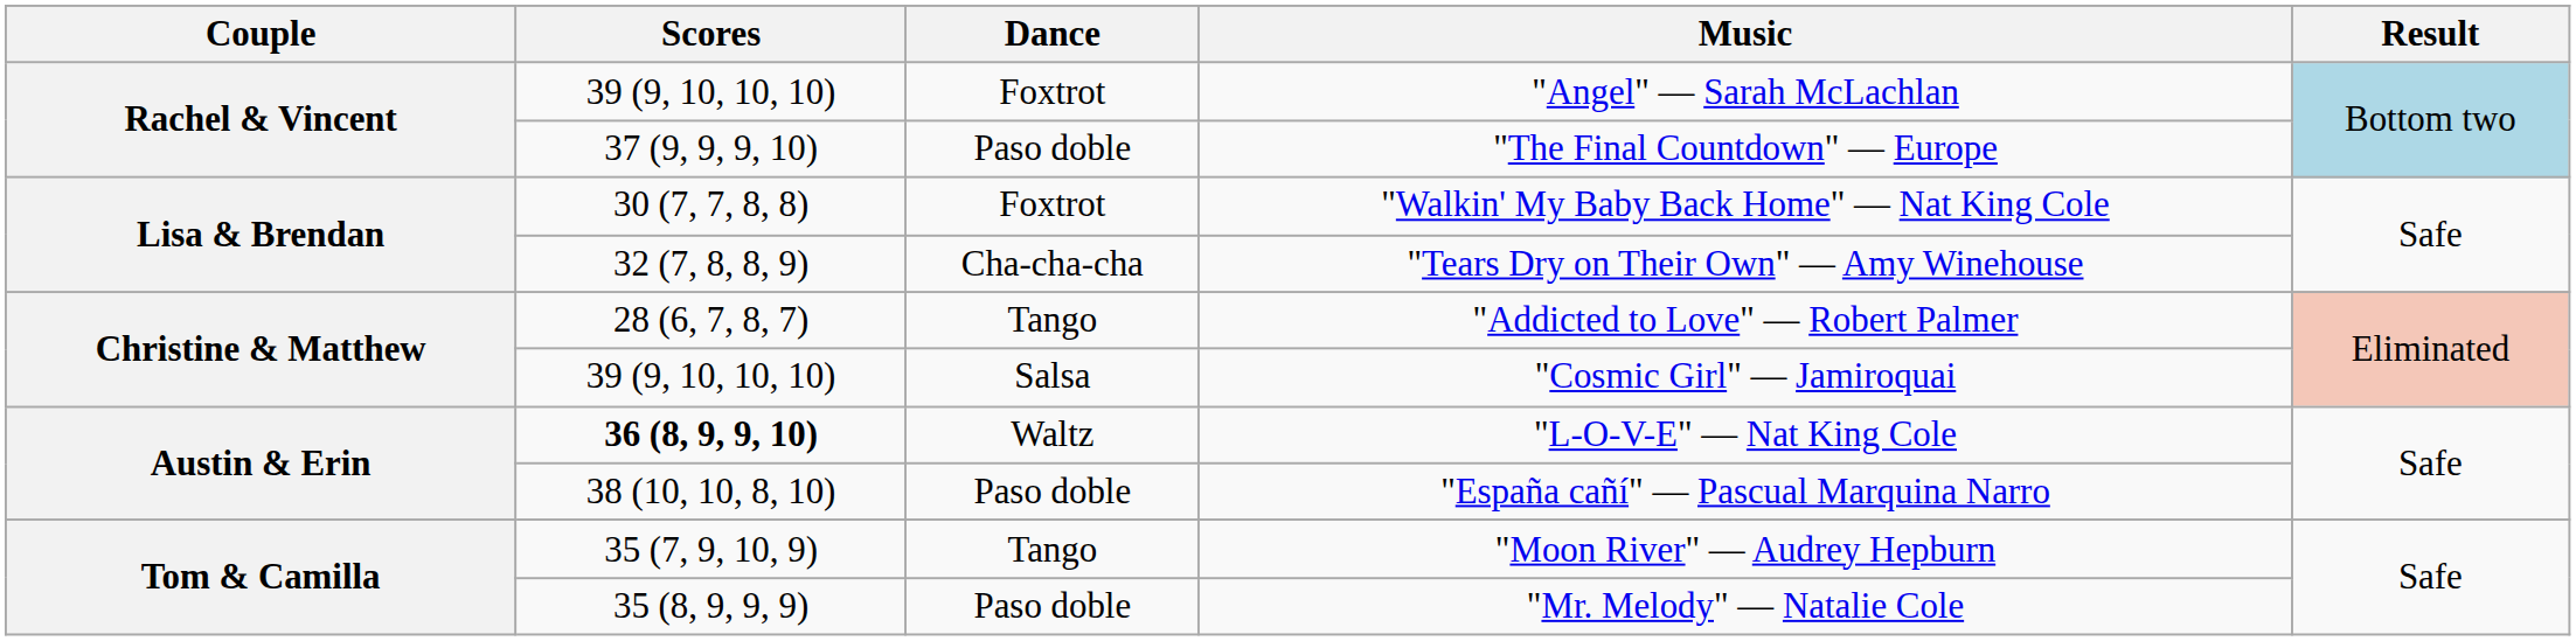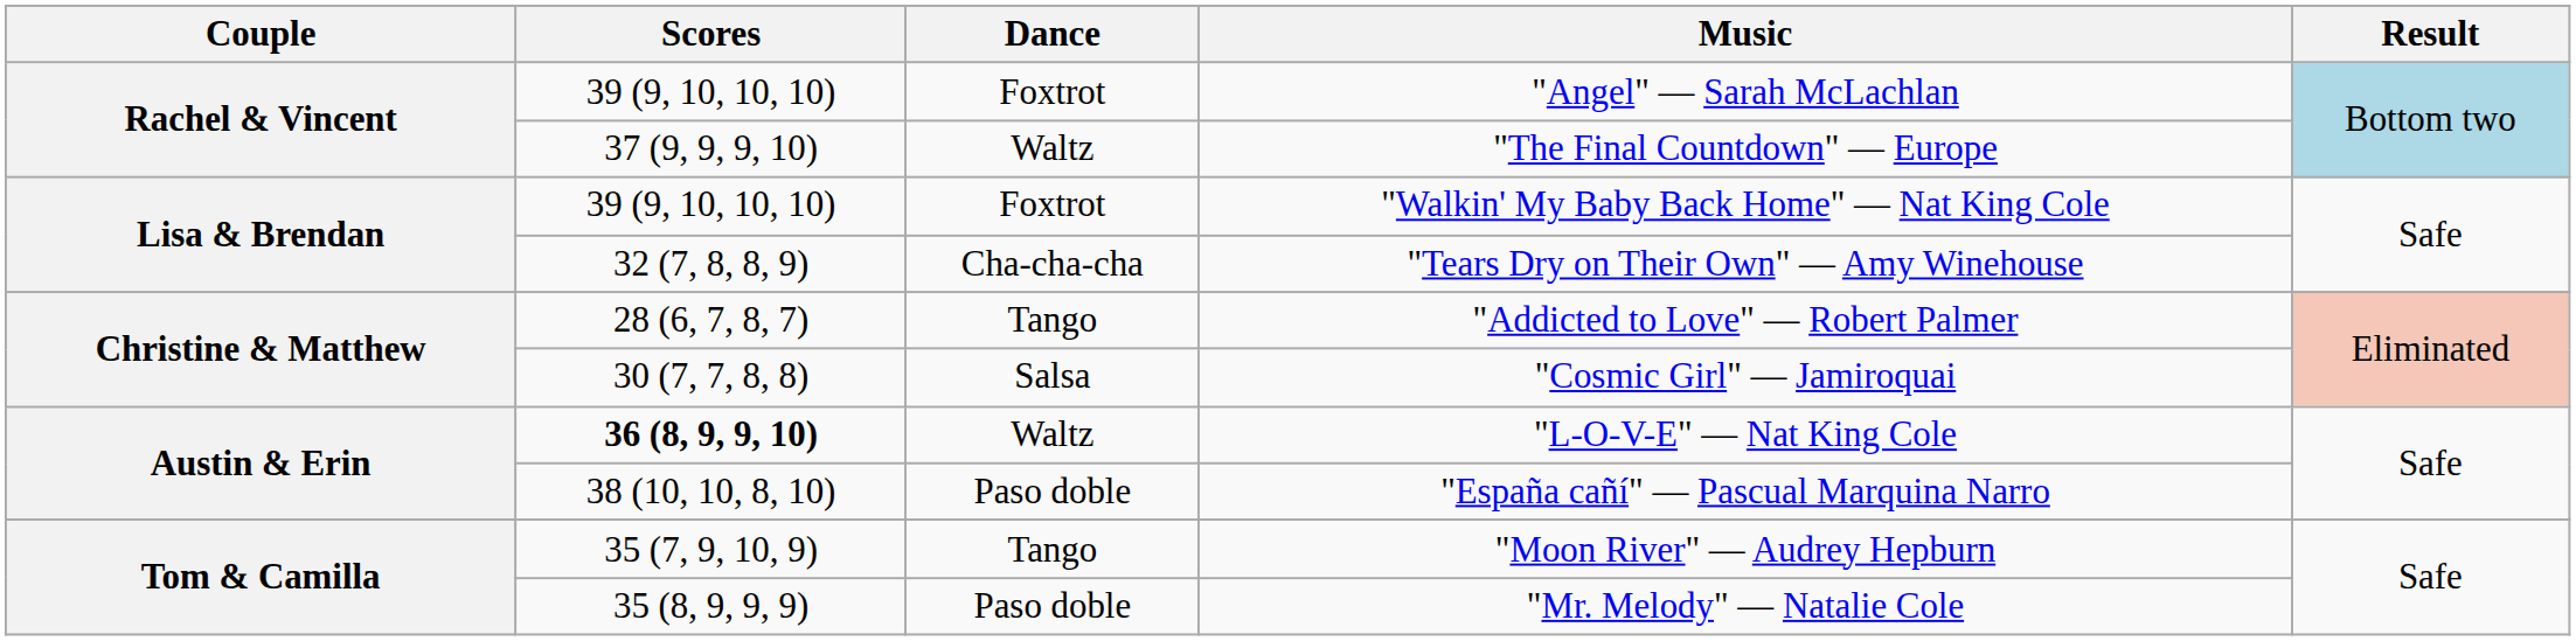 <table class="wikitable sortable" style="text-align:center; width:90%">
 <tr>
 <th scope="col">Couple</th>
 <th scope="col">Scores</th>
 <th scope="col" class="unsortable">Dance</th>
 <th scope="col" class="unsortable">Music</th>
 <th scope="col" class="unsortable">Result</th>
 </tr>
 <tr>
 <th scope="row" rowspan=2>Rachel & Vincent</th>
 <td>39 (9, 10, 10, 10)</td>
 <td>Foxtrot</td>
 <td>"<a href='#'>Angel</a>" — <a href='#'>Sarah McLachlan</a></td>
 <td rowspan=2 bgcolor="lightblue">Bottom two</td>
 </tr>
 <tr>
 <td>37 (9, 9, 9, 10)</td>
-<td>Paso doble</td>
+<td>Waltz</td>
 <td>"<a href='#'>The Final Countdown</a>" — <a href='#'>Europe</a></td>
 </tr>
 <tr>
 <th scope="row" rowspan=2>Lisa & Brendan</th>
-<td>30 (7, 7, 8, 8)</td>
+<td>39 (9, 10, 10, 10)</td>
 <td>Foxtrot</td>
 <td>"<a href='#'>Walkin' My Baby Back Home</a>" — <a href='#'>Nat King Cole</a></td>
 <td rowspan=2>Safe</td>
 </tr>
 <tr>
 <td>32 (7, 8, 8, 9)</td>
 <td>Cha-cha-cha</td>
 <td>"<a href='#'>Tears Dry on Their Own</a>" — <a href='#'>Amy Winehouse</a></td>
 </tr>
 <tr>
 <th scope="row" rowspan=2>Christine & Matthew</th>
 <td>28 (6, 7, 8, 7)</td>
 <td>Tango</td>
 <td>"<a href='#'>Addicted to Love</a>" — <a href='#'>Robert Palmer</a></td>
 <td rowspan=2 bgcolor="f4c7b8">Eliminated</td>
 </tr>
 <tr>
-<td>39 (9, 10, 10, 10)</td>
+<td>30 (7, 7, 8, 8)</td>
 <td>Salsa</td>
 <td>"<a href='#'>Cosmic Girl</a>" — <a href='#'>Jamiroquai</a></td>
 </tr>
 <tr>
 <th scope="row" rowspan=2>Austin & Erin</th>
 <td><strong>36 (8, 9, 9, 10)</strong></td>
 <td>Waltz</td>
 <td>"<a href='#'>L-O-V-E</a>" — <a href='#'>Nat King Cole</a></td>
 <td rowspan=2>Safe</td>
 </tr>
 <tr>
 <td>38 (10, 10, 8, 10)</td>
 <td>Paso doble</td>
 <td>"<a href='#'>España cañí</a>" — <a href='#'>Pascual Marquina Narro</a></td>
 </tr>
 <tr>
 <th scope="row" rowspan=2>Tom & Camilla</th>
 <td>35 (7, 9, 10, 9)</td>
 <td>Tango</td>
 <td>"<a href='#'>Moon River</a>" — <a href='#'>Audrey Hepburn</a></td>
 <td rowspan=2>Safe</td>
 </tr>
 <tr>
 <td>35 (8, 9, 9, 9)</td>
 <td>Paso doble</td>
 <td>"<a href='#'>Mr. Melody</a>" — <a href='#'>Natalie Cole</a></td>
 </tr>
 </table>
